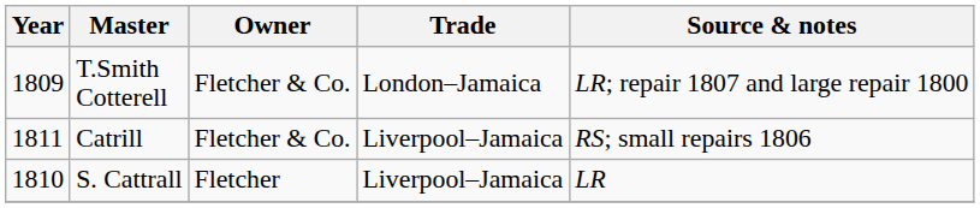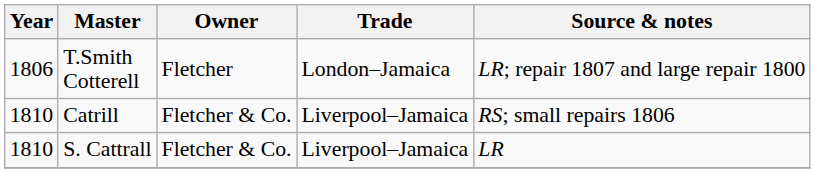 <table class="sortable wikitable">
 <tr>
 <th>Year</th>
 <th>Master</th>
 <th>Owner</th>
 <th>Trade</th>
 <th>Source & notes</th>
 </tr>
 <tr>
-<td>1809</td>
+<td>1806</td>
 <td>T.Smith<br>Cotterell</td>
-<td>Fletcher & Co.</td>
+<td>Fletcher</td>
 <td>London–Jamaica</td>
 <td><em>LR</em>; repair 1807 and large repair 1800</td>
 </tr>
 <tr>
-<td>1811</td>
+<td>1810</td>
 <td>Catrill</td>
 <td>Fletcher & Co.</td>
 <td>Liverpool–Jamaica</td>
 <td><em>RS</em>; small repairs 1806</td>
 </tr>
 <tr>
 <td>1810</td>
 <td>S. Cattrall</td>
-<td>Fletcher</td>
+<td>Fletcher & Co.</td>
 <td>Liverpool–Jamaica</td>
 <td><em>LR</em></td>
 </tr>
 <tr>
 </tr>
 </table>
